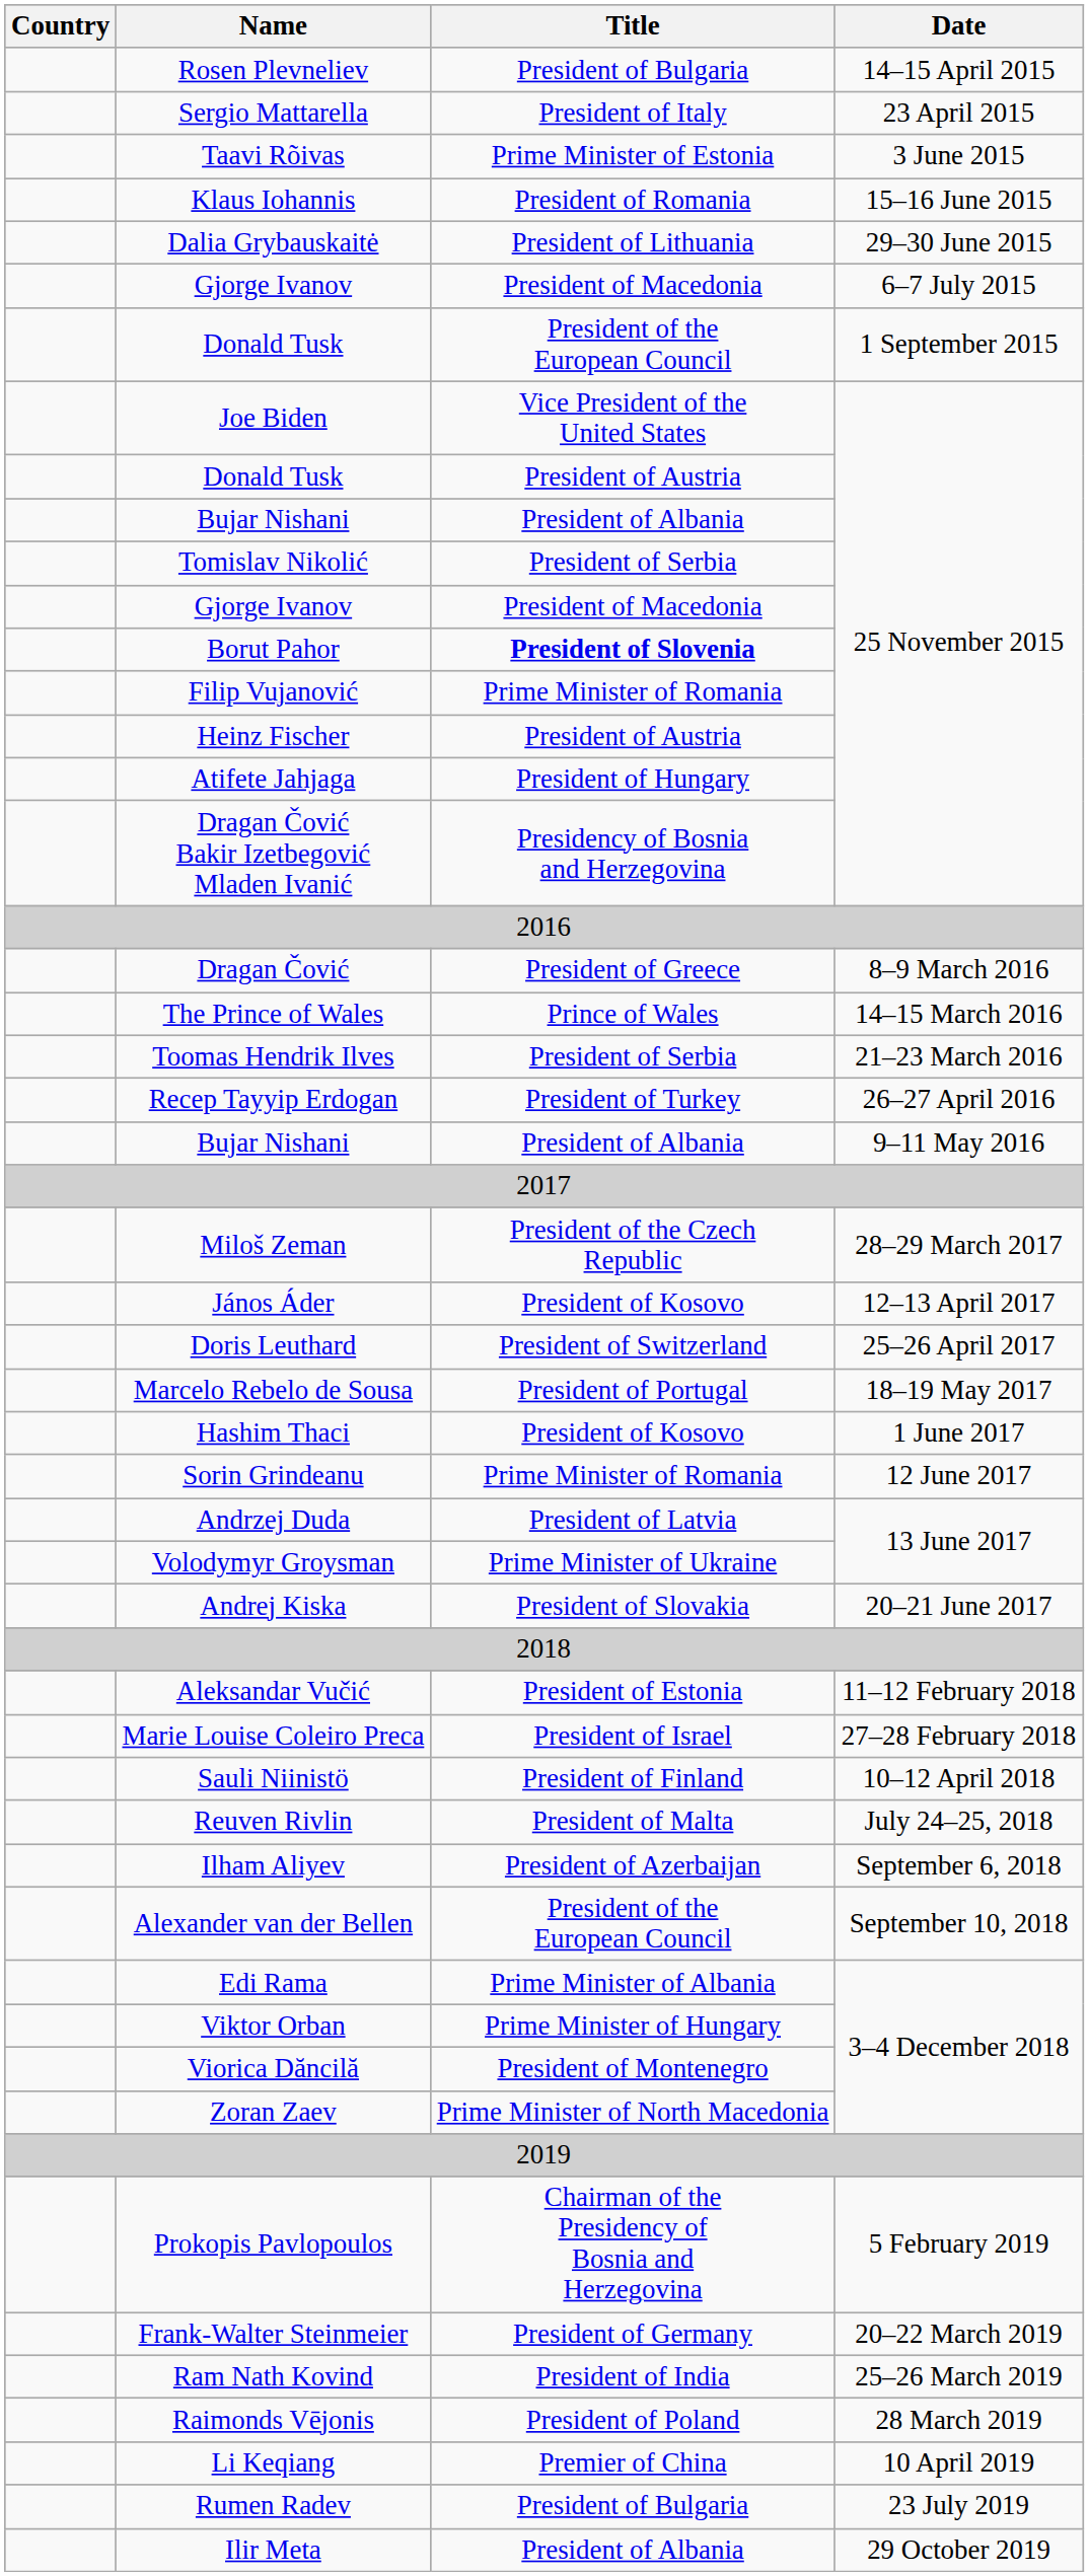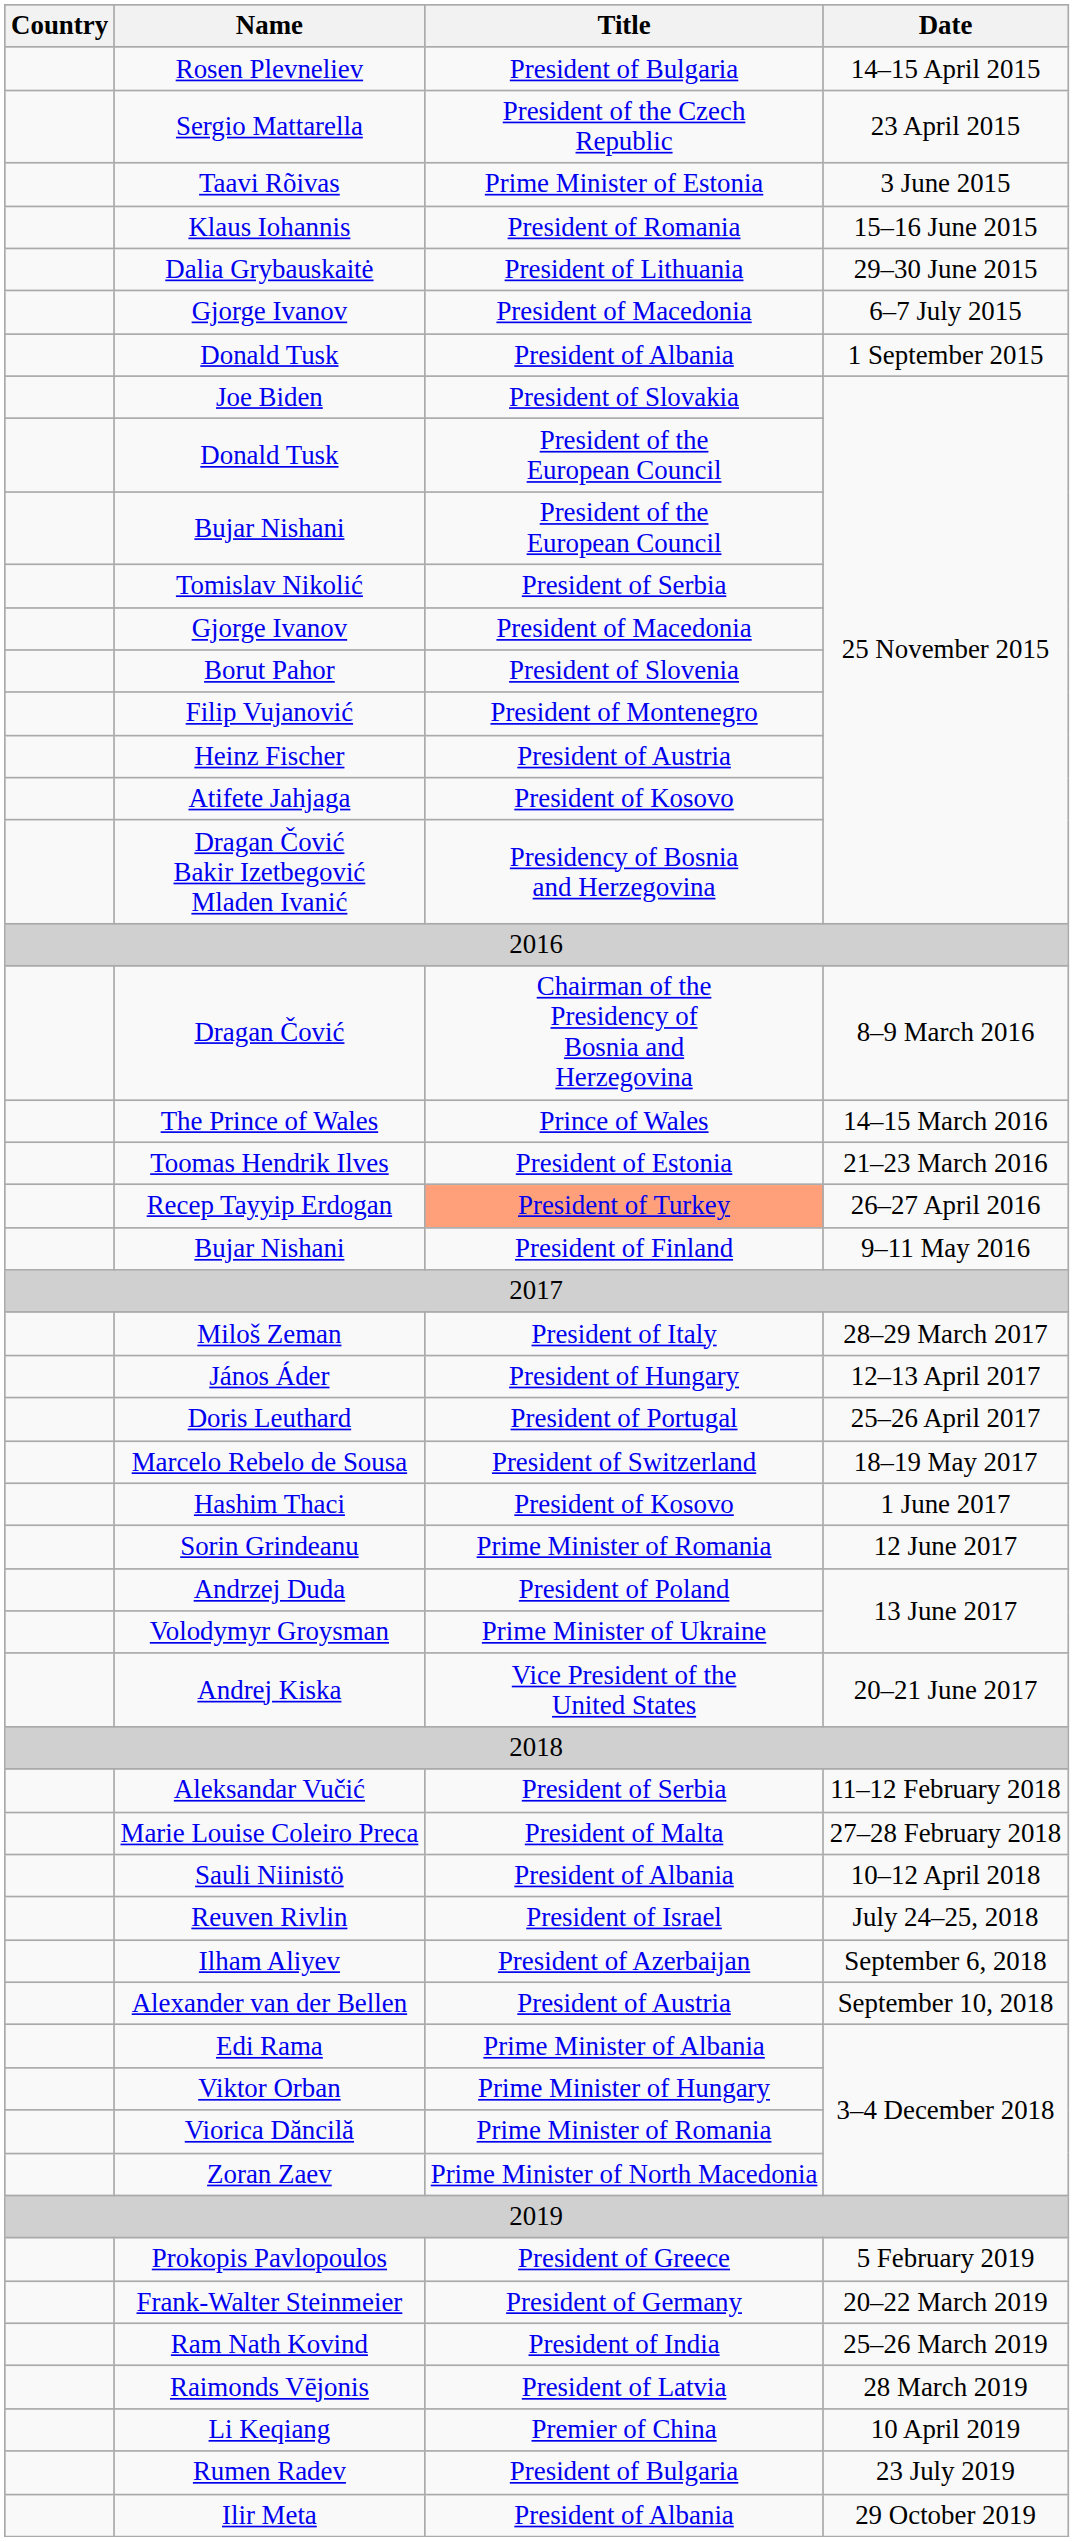 <table class="wikitable" style="text-align:center;">
 <tr>
 <th>Country</th>
 <th>Name</th>
 <th>Title</th>
 <th>Date</th>
 </tr>
 <tr>
 <td></td>
 <td><a href='#'>Rosen Plevneliev</a></td>
 <td><a href='#'>President of Bulgaria</a></td>
 <td>14–15 April 2015</td>
 </tr>
 <tr>
 <td></td>
 <td><a href='#'>Sergio Mattarella</a></td>
-<td><a href='#'>President of Italy</a></td>
+<td><a href='#'>President of the Czech<br>Republic</a></td>
 <td>23 April 2015</td>
 </tr>
 <tr>
 <td></td>
 <td><a href='#'>Taavi Rõivas</a></td>
 <td><a href='#'>Prime Minister of Estonia</a></td>
 <td>3 June 2015</td>
 </tr>
 <tr>
 <td></td>
 <td><a href='#'>Klaus Iohannis</a></td>
 <td><a href='#'>President of Romania</a></td>
 <td>15–16 June 2015</td>
 </tr>
 <tr>
 <td></td>
 <td><a href='#'>Dalia Grybauskaitė</a></td>
 <td><a href='#'>President of Lithuania</a></td>
 <td>29–30 June 2015</td>
 </tr>
 <tr>
 <td></td>
 <td><a href='#'>Gjorge Ivanov</a></td>
 <td><a href='#'>President of Macedonia</a></td>
 <td>6–7 July 2015</td>
 </tr>
 <tr>
 <td></td>
 <td><a href='#'>Donald Tusk</a></td>
-<td><a href='#'>President of the <br>European Council</a></td>
+<td><a href='#'>President of Albania</a></td>
 <td>1 September 2015</td>
 </tr>
 <tr>
 <td></td>
 <td><a href='#'>Joe Biden</a></td>
-<td><a href='#'>Vice President of the <br>United States</a></td>
+<td><a href='#'>President of Slovakia</a></td>
 <td rowspan="10">25 November 2015</td>
 </tr>
 <tr>
 <td></td>
 <td><a href='#'>Donald Tusk</a></td>
-<td><a href='#'>President of Austria</a></td>
+<td><a href='#'>President of the <br>European Council</a></td>
 </tr>
 <tr>
 <td></td>
 <td><a href='#'>Bujar Nishani</a></td>
-<td><a href='#'>President of Albania</a></td>
+<td><a href='#'>President of the <br>European Council</a></td>
 </tr>
 <tr>
 <td></td>
 <td><a href='#'>Tomislav Nikolić</a></td>
 <td><a href='#'>President of Serbia</a></td>
 </tr>
 <tr>
 <td></td>
 <td><a href='#'>Gjorge Ivanov</a></td>
 <td><a href='#'>President of Macedonia</a></td>
 </tr>
 <tr>
 <td></td>
 <td><a href='#'>Borut Pahor</a></td>
-<td><strong><a href='#'>President of Slovenia</a></strong></td>
+<td><a href='#'>President of Slovenia</a></td>
 </tr>
 <tr>
 <td></td>
 <td><a href='#'>Filip Vujanović</a></td>
-<td><a href='#'>Prime Minister of Romania</a></td>
+<td><a href='#'>President of Montenegro</a></td>
 </tr>
 <tr>
 <td></td>
 <td><a href='#'>Heinz Fischer</a></td>
 <td><a href='#'>President of Austria</a></td>
 </tr>
 <tr>
 <td></td>
 <td><a href='#'>Atifete Jahjaga</a></td>
-<td><a href='#'>President of Hungary</a></td>
+<td><a href='#'>President of Kosovo</a></td>
 </tr>
 <tr>
 <td></td>
 <td><a href='#'>Dragan Čović</a><br><a href='#'>Bakir Izetbegović</a><br><a href='#'>Mladen Ivanić</a></td>
 <td><a href='#'>Presidency of Bosnia <br>and Herzegovina</a></td>
 </tr>
 <tr>
 <td colspan="14" style="background:#D0D0D0; color:black">2016</td>
 </tr>
 <tr>
 <td></td>
 <td><a href='#'>Dragan Čović</a></td>
-<td><a href='#'>President of Greece</a></td>
+<td><a href='#'>Chairman of the <br>Presidency of <br>Bosnia and <br>Herzegovina</a></td>
 <td>8–9 March 2016</td>
 </tr>
 <tr>
 <td></td>
 <td><a href='#'>The Prince of Wales</a></td>
 <td><a href='#'>Prince of Wales</a></td>
 <td>14–15 March 2016</td>
 </tr>
 <tr>
 <td></td>
 <td><a href='#'>Toomas Hendrik Ilves</a></td>
-<td><a href='#'>President of Serbia</a></td>
+<td><a href='#'>President of Estonia</a></td>
 <td>21–23 March 2016</td>
 </tr>
 <tr>
 <td></td>
 <td><a href='#'>Recep Tayyip Erdogan</a></td>
-<td><a href='#'>President of Turkey</a></td>
+<td style="background: lightsalmon;"><a href='#'>President of Turkey</a></td>
 <td>26–27 April 2016</td>
 </tr>
 <tr>
 <td></td>
 <td><a href='#'>Bujar Nishani</a></td>
-<td><a href='#'>President of Albania</a></td>
+<td><a href='#'>President of Finland</a></td>
 <td>9–11 May 2016</td>
 </tr>
 <tr>
 <td colspan="14" style="background:#D0D0D0; color:black">2017</td>
 </tr>
 <tr>
 <td></td>
 <td><a href='#'>Miloš Zeman</a></td>
-<td><a href='#'>President of the Czech<br>Republic</a></td>
+<td><a href='#'>President of Italy</a></td>
 <td>28–29 March 2017</td>
 </tr>
 <tr>
 <td></td>
 <td><a href='#'>János Áder</a></td>
-<td><a href='#'>President of Kosovo</a></td>
+<td><a href='#'>President of Hungary</a></td>
 <td>12–13 April 2017</td>
 </tr>
 <tr>
 <td></td>
 <td><a href='#'>Doris Leuthard</a></td>
-<td><a href='#'>President of Switzerland</a></td>
+<td><a href='#'>President of Portugal</a></td>
 <td>25–26 April 2017</td>
 </tr>
 <tr>
 <td></td>
 <td><a href='#'>Marcelo Rebelo de Sousa</a></td>
-<td><a href='#'>President of Portugal</a></td>
+<td><a href='#'>President of Switzerland</a></td>
 <td>18–19 May 2017</td>
 </tr>
 <tr>
 <td></td>
 <td><a href='#'>Hashim Thaci</a></td>
 <td><a href='#'>President of Kosovo</a></td>
 <td>1 June 2017</td>
 </tr>
 <tr>
 <td></td>
 <td><a href='#'>Sorin Grindeanu</a></td>
 <td><a href='#'>Prime Minister of Romania</a></td>
 <td>12 June 2017</td>
 </tr>
 <tr>
 <td></td>
 <td><a href='#'>Andrzej Duda</a></td>
-<td><a href='#'>President of Latvia</a></td>
+<td><a href='#'>President of Poland</a></td>
 <td rowspan="2">13 June 2017</td>
 </tr>
 <tr>
 <td></td>
 <td><a href='#'>Volodymyr Groysman</a></td>
 <td><a href='#'>Prime Minister of Ukraine</a></td>
 </tr>
 <tr>
 <td></td>
 <td><a href='#'>Andrej Kiska</a></td>
-<td><a href='#'>President of Slovakia</a></td>
+<td><a href='#'>Vice President of the <br>United States</a></td>
 <td>20–21 June 2017</td>
 </tr>
 <tr>
 <td colspan="14" style="background:#D0D0D0; color:black">2018</td>
 </tr>
 <tr>
 <td></td>
 <td><a href='#'>Aleksandar Vučić</a></td>
-<td><a href='#'>President of Estonia</a></td>
+<td><a href='#'>President of Serbia</a></td>
 <td>11–12 February 2018</td>
 </tr>
 <tr>
 <td></td>
 <td><a href='#'>Marie Louise Coleiro Preca</a></td>
-<td><a href='#'>President of Israel</a></td>
+<td><a href='#'>President of Malta</a></td>
 <td>27–28 February 2018</td>
 </tr>
 <tr>
 <td></td>
 <td><a href='#'>Sauli Niinistö</a></td>
-<td><a href='#'>President of Finland</a></td>
+<td><a href='#'>President of Albania</a></td>
 <td>10–12 April 2018 </td>
 </tr>
 <tr>
 <td></td>
 <td><a href='#'>Reuven Rivlin</a></td>
-<td><a href='#'>President of Malta</a></td>
+<td><a href='#'>President of Israel</a></td>
 <td>July 24–25, 2018</td>
 </tr>
 <tr>
 <td></td>
 <td><a href='#'>Ilham Aliyev</a></td>
 <td><a href='#'>President of Azerbaijan</a></td>
 <td>September 6, 2018</td>
 </tr>
 <tr>
 <td></td>
 <td><a href='#'>Alexander van der Bellen</a></td>
-<td><a href='#'>President of the <br>European Council</a></td>
+<td><a href='#'>President of Austria</a></td>
 <td>September 10, 2018</td>
 </tr>
 <tr>
 <td></td>
 <td><a href='#'>Edi Rama</a></td>
 <td><a href='#'>Prime Minister of Albania</a></td>
 <td rowspan="4">3–4 December 2018</td>
 </tr>
 <tr>
 <td></td>
 <td><a href='#'>Viktor Orban</a></td>
 <td><a href='#'>Prime Minister of Hungary</a></td>
 </tr>
 <tr>
 <td></td>
 <td><a href='#'>Viorica Dăncilă</a></td>
-<td><a href='#'>President of Montenegro</a></td>
+<td><a href='#'>Prime Minister of Romania</a></td>
 </tr>
 <tr>
 <td></td>
 <td><a href='#'>Zoran Zaev</a></td>
 <td><a href='#'>Prime Minister of North Macedonia</a></td>
 </tr>
 <tr>
 <td colspan="14" style="background:#D0D0D0; color:black">2019</td>
 </tr>
 <tr>
 <td></td>
 <td><a href='#'>Prokopis Pavlopoulos</a></td>
-<td><a href='#'>Chairman of the <br>Presidency of <br>Bosnia and <br>Herzegovina</a></td>
+<td><a href='#'>President of Greece</a></td>
 <td>5 February 2019</td>
 </tr>
 <tr>
 <td></td>
 <td><a href='#'>Frank-Walter Steinmeier</a></td>
 <td><a href='#'>President of Germany</a></td>
 <td>20–22 March 2019</td>
 </tr>
 <tr>
 <td></td>
 <td><a href='#'>Ram Nath Kovind</a></td>
 <td><a href='#'>President of India</a></td>
 <td>25–26 March 2019</td>
 </tr>
 <tr>
 <td></td>
 <td><a href='#'>Raimonds Vējonis</a></td>
-<td><a href='#'>President of Poland</a></td>
+<td><a href='#'>President of Latvia</a></td>
 <td>28 March 2019</td>
 </tr>
 <tr>
 <td></td>
 <td><a href='#'>Li Keqiang</a></td>
 <td><a href='#'>Premier of China</a></td>
 <td>10 April 2019</td>
 </tr>
 <tr>
 <td></td>
 <td><a href='#'>Rumen Radev</a></td>
 <td><a href='#'>President of Bulgaria</a></td>
 <td>23 July 2019</td>
 </tr>
 <tr>
 <td></td>
 <td><a href='#'>Ilir Meta</a></td>
 <td><a href='#'>President of Albania</a></td>
 <td>29 October 2019</td>
 </tr>
 </table>
